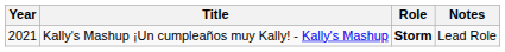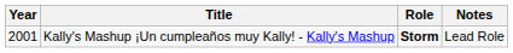 <table class="wikitable">
 <tr>
 <th>Year</th>
 <th>Title</th>
 <th>Role</th>
 <th>Notes</th>
 </tr>
 <tr>
-<td>2021</td>
+<td>2001</td>
 <td>Kally's Mashup ¡Un cumpleaños muy Kally! - <a href='#'>Kally's Mashup</a></td>
 <td><strong>Storm</strong></td>
 <td>Lead Role</td>
 </tr>
 </table>
